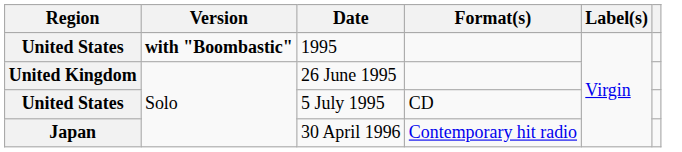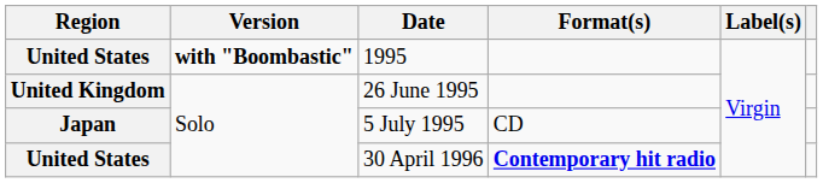 <table class="wikitable plainrowheaders">
 <tr>
 <th scope="col">Region</th>
 <th scope="col">Version</th>
 <th scope="col">Date</th>
 <th scope="col">Format(s)</th>
 <th scope="col">Label(s)</th>
 <th scope="col"></th>
 </tr>
 <tr>
 <th scope="row">United States</th>
 <td><strong>with "Boombastic"</strong></td>
 <td>1995</td>
 <td></td>
 <td rowspan="4"><a href='#'>Virgin</a></td>
 <td></td>
 </tr>
 <tr>
 <th scope="row">United Kingdom</th>
 <td rowspan="3">Solo</td>
 <td>26 June 1995</td>
 <td></td>
 <td></td>
 </tr>
 <tr>
-<th scope="row">United States</th>
+<th scope="row">Japan</th>
 <td>5 July 1995</td>
 <td>CD</td>
 <td></td>
 </tr>
 <tr>
-<th scope="row">Japan</th>
+<th scope="row">United States</th>
 <td>30 April 1996</td>
-<td><a href='#'>Contemporary hit radio</a></td>
+<td><strong><a href='#'>Contemporary hit radio</a></strong></td>
 <td></td>
 </tr>
 </table>
